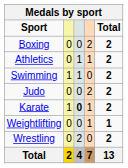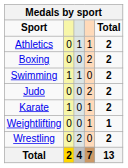 <table class="wikitable" style="font-size:85%; text-align:center;">
 <tr style="background:#efefef;">
 <th colspan=5><strong>Medals by sport</strong></th>
 </tr>
 <tr>
 <td><strong>Sport</strong></td>
 <td style="background:#f7f6a8;"></td>
 <td style="background:#dce5e5;"></td>
 <td style="background:#ffdab9;"></td>
 <td><strong>Total</strong></td>
 </tr>
 <tr>
+<td><a href='#'>Athletics</a></td>
+<td style="background:#F7F6A8;">0</td>
+<td style="background:#DCE5E5;">1</td>
+<td style="background:#FFDAB9;">1</td>
+<td><strong>2</strong></td>
+</tr>
+<tr>
 <td><a href='#'>Boxing</a></td>
 <td style="background:#F7F6A8;">0</td>
 <td style="background:#DCE5E5;">0</td>
 <td style="background:#FFDAB9;">2</td>
-<td><strong>2</strong></td>
-</tr>
-<tr>
-<td><a href='#'>Athletics</a></td>
-<td style="background:#F7F6A8;">0</td>
-<td style="background:#DCE5E5;">1</td>
-<td style="background:#FFDAB9;">1</td>
 <td><strong>2</strong></td>
 </tr>
 <tr>
 <td><a href='#'>Swimming</a></td>
 <td style="background:#F7F6A8;">1</td>
 <td style="background:#DCE5E5;">1</td>
 <td style="background:#FFDAB9;">0</td>
 <td><strong>2</strong></td>
 </tr>
 <tr>
 <td><a href='#'>Judo</a></td>
 <td style="background:#F7F6A8;">0</td>
 <td style="background:#DCE5E5;">0</td>
 <td style="background:#FFDAB9;">2</td>
 <td><strong>2</strong></td>
 </tr>
 <tr>
 <td><a href='#'>Karate</a></td>
 <td style="background:#F7F6A8;">1</td>
-<td style="background:#DCE5E5;"><strong>0</strong></td>
+<td style="background:#DCE5E5;">0</td>
 <td style="background:#FFDAB9;">1</td>
 <td><strong>2</strong></td>
 </tr>
 <tr>
 <td><a href='#'>Weightlifting</a></td>
 <td style="background:#F7F6A8;">0</td>
 <td style="background:#DCE5E5;">0</td>
 <td style="background:#FFDAB9;">1</td>
 <td><strong>1</strong></td>
 </tr>
 <tr>
 <td><a href='#'>Wrestling</a></td>
 <td style="background:#F7F6A8;">0</td>
 <td style="background:#DCE5E5;">2</td>
 <td style="background:#FFDAB9;">0</td>
 <td><strong>2</strong></td>
 </tr>
 <tr>
 <th>Total</th>
 <th style="background:gold;">2</th>
 <th style="background:silver;">4</th>
 <th style="background:#c96;">7</th>
 <th>13</th>
 </tr>
 </table>
